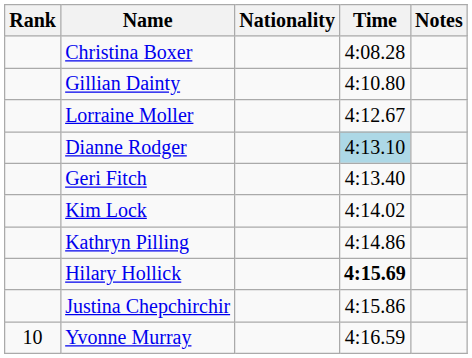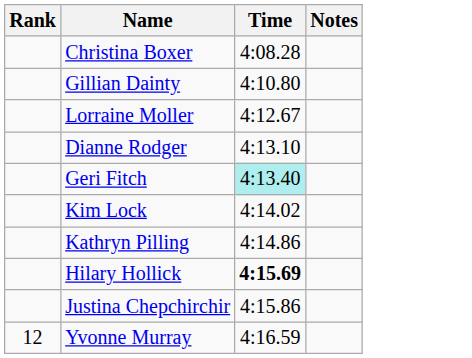 <table class="wikitable sortable" style=" text-align:center">
 <tr>
 <th>Rank</th>
 <th>Name</th>
-<th>Nationality</th>
 <th>Time</th>
 <th>Notes</th>
 </tr>
 <tr>
 <td></td>
 <td align=left><a href='#'>Christina Boxer</a></td>
-<td align=left></td>
 <td>4:08.28</td>
 <td></td>
 </tr>
 <tr>
 <td></td>
 <td align=left><a href='#'>Gillian Dainty</a></td>
-<td align=left></td>
 <td>4:10.80</td>
 <td></td>
 </tr>
 <tr>
 <td></td>
 <td align=left><a href='#'>Lorraine Moller</a></td>
-<td align=left></td>
 <td>4:12.67</td>
 <td></td>
 </tr>
 <tr>
 <td></td>
 <td align=left><a href='#'>Dianne Rodger</a></td>
-<td align=left></td>
-<td style="background: lightblue;">4:13.10</td>
+<td>4:13.10</td>
 <td></td>
 </tr>
 <tr>
 <td></td>
 <td align=left><a href='#'>Geri Fitch</a></td>
-<td align=left></td>
-<td>4:13.40</td>
+<td style="background: paleturquoise;">4:13.40</td>
 <td></td>
 </tr>
 <tr>
 <td></td>
 <td align=left><a href='#'>Kim Lock</a></td>
-<td align=left></td>
 <td>4:14.02</td>
 <td></td>
 </tr>
 <tr>
 <td></td>
 <td align=left><a href='#'>Kathryn Pilling</a></td>
-<td align=left></td>
 <td>4:14.86</td>
 <td></td>
 </tr>
 <tr>
 <td></td>
 <td align=left><a href='#'>Hilary Hollick</a></td>
-<td align=left></td>
 <td><strong>4:15.69</strong></td>
 <td></td>
 </tr>
 <tr>
 <td></td>
 <td align=left><a href='#'>Justina Chepchirchir</a></td>
-<td align=left></td>
 <td>4:15.86</td>
 <td></td>
 </tr>
 <tr>
-<td>10</td>
+<td>12</td>
 <td align=left><a href='#'>Yvonne Murray</a></td>
-<td align=left></td>
 <td>4:16.59</td>
 <td></td>
 </tr>
 </table>
